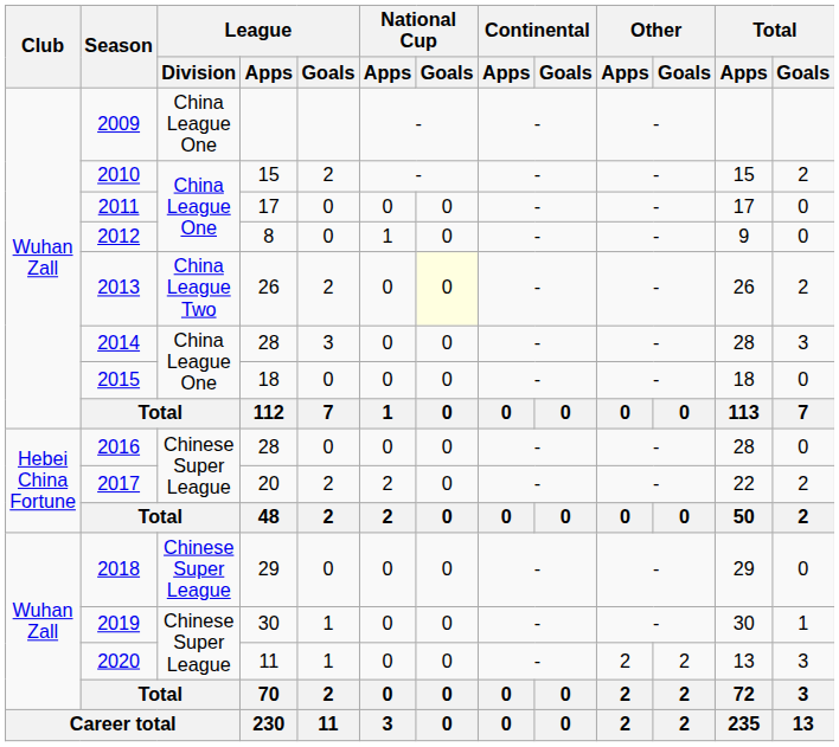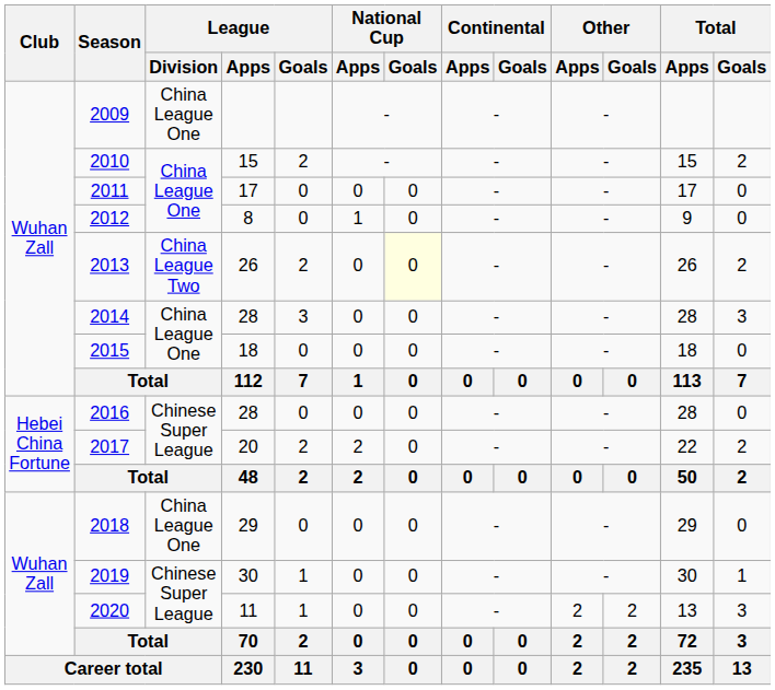 <table class="wikitable" style="text-align: center">
 <tr>
 <th rowspan="2">Club</th>
 <th rowspan="2">Season</th>
 <th colspan="3">League</th>
 <th colspan="2">National Cup</th>
 <th colspan="2">Continental</th>
 <th colspan="2">Other</th>
 <th colspan="2">Total</th>
 </tr>
 <tr>
 <th>Division</th>
 <th>Apps</th>
 <th>Goals</th>
 <th>Apps</th>
 <th>Goals</th>
 <th>Apps</th>
 <th>Goals</th>
 <th>Apps</th>
 <th>Goals</th>
 <th>Apps</th>
 <th>Goals</th>
 </tr>
 <tr>
 <td rowspan=8><a href='#'>Wuhan Zall</a></td>
 <td><a href='#'>2009</a></td>
 <td rowspan="1">China League One</td>
 <td></td>
 <td></td>
 <td colspan="2">-</td>
 <td colspan="2">-</td>
 <td colspan="2">-</td>
 <td></td>
 <td></td>
 </tr>
 <tr>
 <td><a href='#'>2010</a></td>
 <td rowspan="3"><a href='#'>China League One</a></td>
 <td>15</td>
 <td>2</td>
 <td colspan="2">-</td>
 <td colspan="2">-</td>
 <td colspan="2">-</td>
 <td>15</td>
 <td>2</td>
 </tr>
 <tr>
 <td><a href='#'>2011</a></td>
 <td>17</td>
 <td>0</td>
 <td>0</td>
 <td>0</td>
 <td colspan="2">-</td>
 <td colspan="2">-</td>
 <td>17</td>
 <td>0</td>
 </tr>
 <tr>
 <td><a href='#'>2012</a></td>
 <td>8</td>
 <td>0</td>
 <td>1</td>
 <td>0</td>
 <td colspan="2">-</td>
 <td colspan="2">-</td>
 <td>9</td>
 <td>0</td>
 </tr>
 <tr>
 <td><a href='#'>2013</a></td>
 <td rowspan="1"><a href='#'>China League Two</a></td>
 <td>26</td>
 <td>2</td>
 <td>0</td>
 <td style="background: lightyellow;">0</td>
 <td colspan="2">-</td>
 <td colspan="2">-</td>
 <td>26</td>
 <td>2</td>
 </tr>
 <tr>
 <td><a href='#'>2014</a></td>
 <td rowspan="2">China League One</td>
 <td>28</td>
 <td>3</td>
 <td>0</td>
 <td>0</td>
 <td colspan="2">-</td>
 <td colspan="2">-</td>
 <td>28</td>
 <td>3</td>
 </tr>
 <tr>
 <td><a href='#'>2015</a></td>
 <td>18</td>
 <td>0</td>
 <td>0</td>
 <td>0</td>
 <td colspan="2">-</td>
 <td colspan="2">-</td>
 <td>18</td>
 <td>0</td>
 </tr>
 <tr>
 <th colspan="2"><strong>Total</strong></th>
 <th>112</th>
 <th>7</th>
 <th>1</th>
 <th>0</th>
 <th>0</th>
 <th>0</th>
 <th>0</th>
 <th>0</th>
 <th>113</th>
 <th>7</th>
 </tr>
 <tr>
 <td rowspan=3><a href='#'>Hebei China Fortune</a></td>
 <td><a href='#'>2016</a></td>
 <td rowspan="2">Chinese Super League</td>
 <td>28</td>
 <td>0</td>
 <td>0</td>
 <td>0</td>
 <td colspan="2">-</td>
 <td colspan="2">-</td>
 <td>28</td>
 <td>0</td>
 </tr>
 <tr>
 <td><a href='#'>2017</a></td>
 <td>20</td>
 <td>2</td>
 <td>2</td>
 <td>0</td>
 <td colspan="2">-</td>
 <td colspan="2">-</td>
 <td>22</td>
 <td>2</td>
 </tr>
 <tr>
 <th colspan="2"><strong>Total</strong></th>
 <th>48</th>
 <th>2</th>
 <th>2</th>
 <th>0</th>
 <th>0</th>
 <th>0</th>
 <th>0</th>
 <th>0</th>
 <th>50</th>
 <th>2</th>
 </tr>
 <tr>
 <td rowspan=4><a href='#'>Wuhan Zall</a></td>
 <td><a href='#'>2018</a></td>
-<td><a href='#'>Chinese Super League</a></td>
+<td rowspan="1">China League One</td>
 <td>29</td>
 <td>0</td>
 <td>0</td>
 <td>0</td>
 <td colspan="2">-</td>
 <td colspan="2">-</td>
 <td>29</td>
 <td>0</td>
 </tr>
 <tr>
 <td><a href='#'>2019</a></td>
 <td rowspan=2>Chinese Super League</td>
 <td>30</td>
 <td>1</td>
 <td>0</td>
 <td>0</td>
 <td colspan="2">-</td>
 <td colspan="2">-</td>
 <td>30</td>
 <td>1</td>
 </tr>
 <tr>
 <td><a href='#'>2020</a></td>
 <td>11</td>
 <td>1</td>
 <td>0</td>
 <td>0</td>
 <td colspan="2">-</td>
 <td>2</td>
 <td>2</td>
 <td>13</td>
 <td>3</td>
 </tr>
 <tr>
 <th colspan="2"><strong>Total</strong></th>
 <th>70</th>
 <th>2</th>
 <th>0</th>
 <th>0</th>
 <th>0</th>
 <th>0</th>
 <th>2</th>
 <th>2</th>
 <th>72</th>
 <th>3</th>
 </tr>
 <tr>
 <th colspan="3">Career total</th>
 <th>230</th>
 <th>11</th>
 <th>3</th>
 <th>0</th>
 <th>0</th>
 <th>0</th>
 <th>2</th>
 <th>2</th>
 <th>235</th>
 <th>13</th>
 </tr>
 </table>
